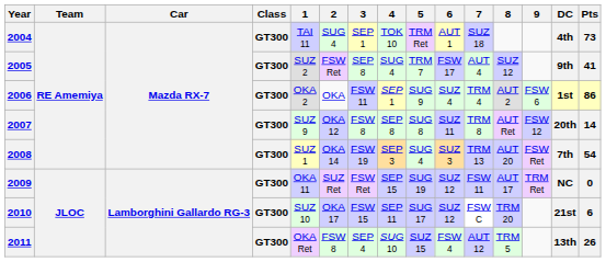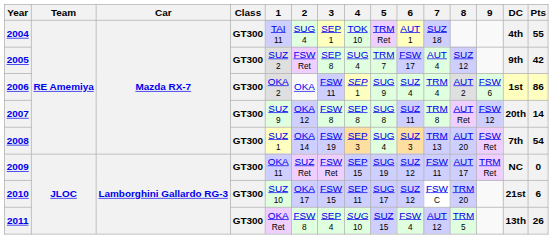 <table class="wikitable" style="text-align:center; font-size:90%">
 <tr>
 <th>Year</th>
 <th>Team</th>
 <th>Car</th>
 <th>Class</th>
 <th>1</th>
 <th>2</th>
 <th>3</th>
 <th>4</th>
 <th>5</th>
 <th>6</th>
 <th>7</th>
 <th>8</th>
 <th>9</th>
 <th>DC</th>
 <th>Pts</th>
 </tr>
 <tr>
 <th><a href='#'>2004</a></th>
 <th rowspan="5"><a href='#'>RE Amemiya</a></th>
 <th rowspan="5"><a href='#'>Mazda RX-7</a></th>
 <th>GT300</th>
 <td bgcolor="#CFCFFF"><a href='#'>TAI</a><br><small>11</small></td>
 <td bgcolor="#DFFFDF"><a href='#'>SUG</a><br><small>4</small></td>
 <td bgcolor="#FFFFBF"><a href='#'>SEP</a><br><small>1</small></td>
 <td bgcolor="#DFFFDF"><a href='#'>TOK</a><br><small>10</small></td>
 <td bgcolor="#EFCFFF"><a href='#'>TRM</a><br><small>Ret</small></td>
 <td bgcolor="#FFFFBF"><a href='#'>AUT</a><br><small>1</small></td>
 <td bgcolor="#CFCFFF"><a href='#'>SUZ</a><br><small>18</small></td>
 <td></td>
 <td></td>
 <th>4th</th>
-<th>73</th>
+<th>55</th>
 </tr>
 <tr>
 <th><a href='#'>2005</a></th>
 <th>GT300</th>
 <td bgcolor="#DFDFDF"><a href='#'>SUZ</a><br><small>2</small></td>
 <td bgcolor="#EFCFFF"><a href='#'>FSW</a><br><small>Ret</small></td>
 <td bgcolor="#DFFFDF"><a href='#'>SEP</a><br><small>8</small></td>
 <td bgcolor="#DFFFDF"><a href='#'>SUG</a><br><small>4</small></td>
 <td bgcolor="#DFFFDF"><a href='#'>TRM</a><br><small>7</small></td>
 <td bgcolor="#CFCFFF"><a href='#'>FSW</a><br><small>17</small></td>
 <td bgcolor="#DFFFDF"><a href='#'>AUT</a><br><small>4</small></td>
 <td bgcolor="#CFCFFF"><a href='#'>SUZ</a><br><small>12</small></td>
 <td></td>
 <th>9th</th>
-<th>41</th>
+<th>42</th>
 </tr>
 <tr>
 <th><a href='#'>2006</a></th>
 <th>GT300</th>
 <td bgcolor="#DFDFDF"><a href='#'>OKA</a><br><small>2</small></td>
 <td><a href='#'>OKA</a></td>
 <td bgcolor="#CFCFFF"><a href='#'>FSW</a><br><small>11</small></td>
 <td bgcolor="#FFFFBF"><em><a href='#'>SEP</a></em><br><small>1</small></td>
 <td bgcolor="#DFFFDF"><a href='#'>SUG</a><br><small>9</small></td>
 <td bgcolor="#DFFFDF"><a href='#'>SUZ</a><br><small>4</small></td>
 <td bgcolor="#DFFFDF"><a href='#'>TRM</a><br><small>4</small></td>
 <td bgcolor="#DFDFDF"><a href='#'>AUT</a><br><small>2</small></td>
 <td bgcolor="#DFFFDF"><a href='#'>FSW</a><br><small>6</small></td>
 <td bgcolor="#FFFFBF"><strong>1st</strong></td>
 <td bgcolor="#FFFFBF"><strong>86</strong></td>
 </tr>
 <tr>
 <th><a href='#'>2007</a></th>
 <th>GT300</th>
 <td bgcolor="#DFFFDF"><a href='#'>SUZ</a><br><small>9</small></td>
 <td bgcolor="#CFCFFF"><a href='#'>OKA</a><br><small>12</small></td>
 <td bgcolor="#DFFFDF"><a href='#'>FSW</a><br><small>8</small></td>
 <td bgcolor="#DFFFDF"><a href='#'>SEP</a><br><small>8</small></td>
 <td bgcolor="#DFFFDF"><a href='#'>SUG</a><br><small>8</small></td>
 <td bgcolor="#CFCFFF"><a href='#'>SUZ</a><br><small>11</small></td>
 <td bgcolor="#DFFFDF"><a href='#'>TRM</a><br><small>8</small></td>
 <td bgcolor="#EFCFFF"><a href='#'>AUT</a><br><small>Ret</small></td>
 <td bgcolor="#CFCFFF"><a href='#'>FSW</a><br><small>12</small></td>
 <th>20th</th>
 <th>14</th>
 </tr>
 <tr>
 <th><a href='#'>2008</a></th>
 <th>GT300</th>
 <td bgcolor="#FFFFBF"><a href='#'>SUZ</a><br><small>1</small></td>
 <td bgcolor="#CFCFFF"><a href='#'>OKA</a><br><small>14</small></td>
 <td bgcolor="#CFCFFF"><a href='#'>FSW</a><br><small>19</small></td>
 <td bgcolor="#FFDF9F"><a href='#'>SEP</a><br><small>3</small></td>
 <td bgcolor="#DFFFDF"><a href='#'>SUG</a><br><small>4</small></td>
 <td bgcolor="#FFDF9F"><a href='#'>SUZ</a><br><small>3</small></td>
 <td bgcolor="#CFCFFF"><a href='#'>TRM</a><br><small>13</small></td>
 <td bgcolor="#CFCFFF"><a href='#'>AUT</a><br><small>20</small></td>
 <td bgcolor="#EFCFFF"><a href='#'>FSW</a><br><small>Ret</small></td>
 <th>7th</th>
 <th>54</th>
 </tr>
 <tr>
 <th><a href='#'>2009</a></th>
 <th rowspan="3"><a href='#'>JLOC</a></th>
 <th rowspan="3"><a href='#'>Lamborghini Gallardo RG-3</a></th>
 <th>GT300</th>
 <td bgcolor="#CFCFFF"><a href='#'>OKA</a><br><small>11</small></td>
 <td bgcolor="#EFCFFF"><a href='#'>SUZ</a><br><small>Ret</small></td>
 <td bgcolor="#EFCFFF"><a href='#'>FSW</a><br><small>Ret</small></td>
 <td bgcolor="#CFCFFF"><a href='#'>SEP</a><br><small>15</small></td>
 <td bgcolor="#CFCFFF"><a href='#'>SUG</a><br><small>19</small></td>
 <td bgcolor="#CFCFFF"><a href='#'>SUZ</a><br><small>12</small></td>
 <td bgcolor="#CFCFFF"><a href='#'>FSW</a><br><small>11</small></td>
 <td bgcolor="#CFCFFF"><a href='#'>AUT</a><br><small>17</small></td>
 <td bgcolor="#EFCFFF"><a href='#'>TRM</a><br><small>Ret</small></td>
 <th>NC</th>
 <th>0</th>
 </tr>
 <tr>
 <th><a href='#'>2010</a></th>
 <th>GT300</th>
 <td bgcolor="#DFFFDF"><a href='#'>SUZ</a><br><small>10</small></td>
 <td bgcolor="#CFCFFF"><a href='#'>OKA</a><br><small>17</small></td>
 <td bgcolor="#CFCFFF"><a href='#'>FSW</a><br><small>15</small></td>
 <td bgcolor="#CFCFFF"><a href='#'>SEP</a><br><small>11</small></td>
 <td bgcolor="#CFCFFF"><a href='#'>SUG</a><br><small>17</small></td>
 <td bgcolor="#CFCFFF"><a href='#'>SUZ</a><br><small>12</small></td>
 <td bgcolor="#FFFFFF"><a href='#'>FSW</a><br><small>C</small></td>
 <td bgcolor="#CFCFFF"><a href='#'>TRM</a><br><small>20</small></td>
 <td></td>
 <th>21st</th>
 <th>6</th>
 </tr>
 <tr>
 <th><a href='#'>2011</a></th>
 <th>GT300</th>
 <td bgcolor="#EFCFFF"><a href='#'>OKA</a><br><small>Ret</small></td>
 <td bgcolor="#DFFFDF"><a href='#'>FSW</a><br><small>8</small></td>
 <td bgcolor="#DFFFDF"><a href='#'>SEP</a><br><small>4</small></td>
 <td bgcolor="#DFFFDF"><em><a href='#'>SUG</a></em><br><small>10</small></td>
 <td bgcolor="#CFCFFF"><a href='#'>SUZ</a><br><small>15</small></td>
 <td bgcolor="#DFFFDF"><a href='#'>FSW</a><br><small>4</small></td>
 <td bgcolor="#CFCFFF"><a href='#'>AUT</a><br><small>12</small></td>
 <td bgcolor="#DFFFDF"><a href='#'>TRM</a><br><small>5</small></td>
 <td></td>
 <th>13th</th>
 <th>26</th>
 </tr>
 </table>
